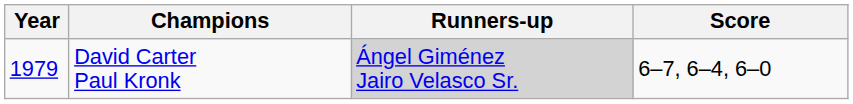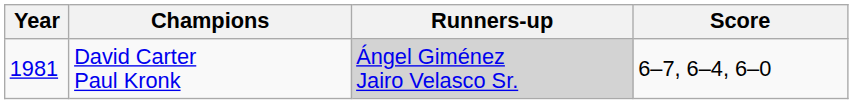 <table class="wikitable">
 <tr>
 <th style="width:40px">Year</th>
 <th style="width:200px">Champions</th>
 <th style="width:200px">Runners-up</th>
 <th style="width:150px" class="unsortable">Score</th>
 </tr>
 <tr>
-<td><a href='#'>1979</a></td>
+<td><a href='#'>1981</a></td>
 <td> <a href='#'>David Carter</a><br> <a href='#'>Paul Kronk</a></td>
 <td style="background: lightgrey;"> <a href='#'>Ángel Giménez</a><br> <a href='#'>Jairo Velasco Sr.</a></td>
 <td>6–7, 6–4, 6–0</td>
 </tr>
 </table>
